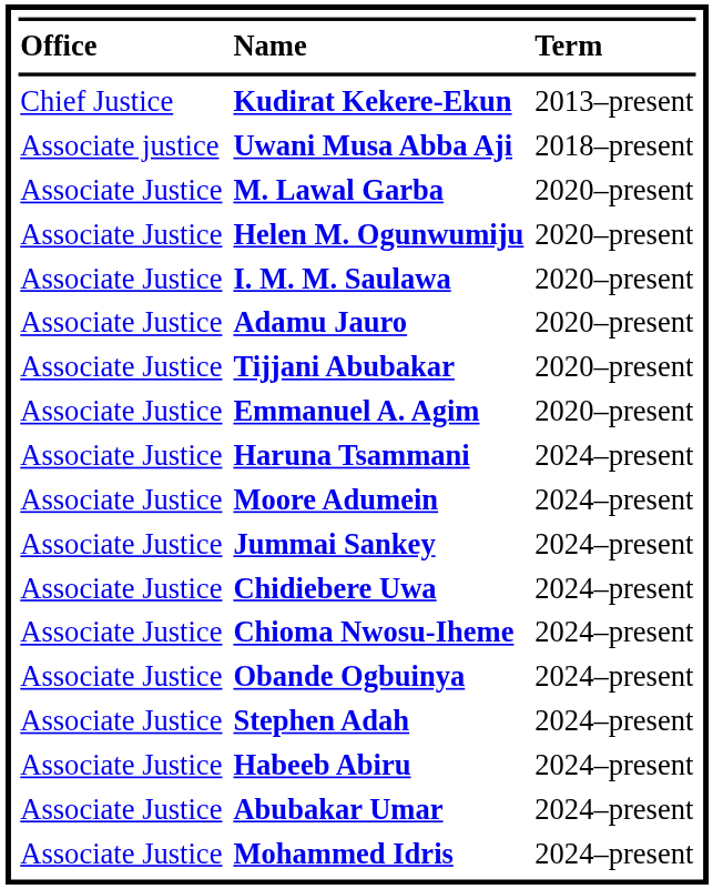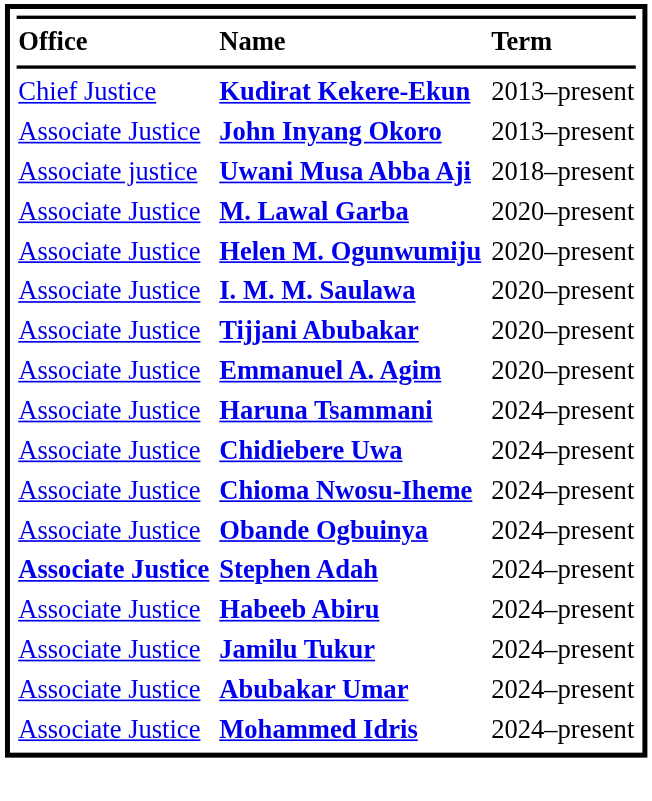 <table cellpadding=1 cellspacing=4 style="margin:3px; border:3px solid #000000;">
 <tr>
 <td bgcolor=#000000 colspan=3></td>
 </tr>
 <tr>
 <td><strong>Office</strong></td>
 <td><strong>Name</strong></td>
 <td><strong>Term</strong></td>
 </tr>
 <tr>
 <td bgcolor=#000000 colspan=3></td>
 </tr>
 <tr>
 <td><a href='#'>Chief Justice</a></td>
 <td><strong><a href='#'>Kudirat Kekere-Ekun </a></strong></td>
+<td align="left">2013–present</td>
+</tr>
+<tr>
+<td><a href='#'>Associate Justice</a></td>
+<td><strong><a href='#'>John Inyang Okoro</a></strong></td>
 <td align="left">2013–present</td>
 </tr>
 <tr>
 <td><a href='#'>Associate justice</a></td>
 <td><strong><a href='#'>Uwani Musa Abba Aji</a></strong></td>
 <td align="left">2018–present</td>
 </tr>
 <tr>
 <td><a href='#'>Associate Justice</a></td>
 <td><strong><a href='#'>M. Lawal Garba</a></strong></td>
 <td align="left">2020–present</td>
 </tr>
 <tr>
 <td><a href='#'>Associate Justice</a></td>
 <td><strong><a href='#'>Helen M. Ogunwumiju</a></strong></td>
 <td align="left">2020–present</td>
 </tr>
 <tr>
 <td><a href='#'>Associate Justice</a></td>
 <td><strong><a href='#'>I. M. M. Saulawa</a></strong></td>
 <td align="left">2020–present</td>
 </tr>
 <tr>
 <td><a href='#'>Associate Justice</a></td>
-<td><strong><a href='#'>Adamu Jauro</a></strong></td>
-<td align="left">2020–present</td>
-</tr>
-<tr>
-<td><a href='#'>Associate Justice</a></td>
 <td><strong><a href='#'>Tijjani Abubakar</a></strong></td>
 <td align="left">2020–present</td>
 </tr>
 <tr>
 <td><a href='#'>Associate Justice</a></td>
 <td><strong><a href='#'>Emmanuel A. Agim</a></strong></td>
 <td align="left">2020–present</td>
 </tr>
 <tr>
 <td><a href='#'>Associate Justice</a></td>
 <td><strong><a href='#'>Haruna Tsammani</a></strong></td>
-<td align="left">2024–present</td>
-</tr>
-<tr>
-<td><a href='#'>Associate Justice</a></td>
-<td><strong><a href='#'>Moore Adumein</a></strong></td>
-<td align="left">2024–present</td>
-</tr>
-<tr>
-<td><a href='#'>Associate Justice</a></td>
-<td><strong><a href='#'>Jummai Sankey</a></strong></td>
 <td align="left">2024–present</td>
 </tr>
 <tr>
 <td><a href='#'>Associate Justice</a></td>
 <td><strong><a href='#'>Chidiebere Uwa</a></strong></td>
 <td align="left">2024–present</td>
 </tr>
 <tr>
 <td><a href='#'>Associate Justice</a></td>
 <td><strong><a href='#'>Chioma Nwosu-Iheme</a></strong></td>
 <td align="left">2024–present</td>
 </tr>
 <tr>
 <td><a href='#'>Associate Justice</a></td>
 <td><strong><a href='#'>Obande Ogbuinya</a></strong></td>
 <td align="left">2024–present</td>
 </tr>
 <tr>
-<td><a href='#'>Associate Justice</a></td>
+<td><strong><a href='#'>Associate Justice</a></strong></td>
 <td><strong><a href='#'>Stephen Adah</a></strong></td>
 <td align="left">2024–present</td>
 </tr>
 <tr>
 <td><a href='#'>Associate Justice</a></td>
 <td><strong><a href='#'>Habeeb Abiru</a></strong></td>
+<td align="left">2024–present</td>
+</tr>
+<tr>
+<td><a href='#'>Associate Justice</a></td>
+<td><strong><a href='#'>Jamilu Tukur</a></strong></td>
 <td align="left">2024–present</td>
 </tr>
 <tr>
 <td><a href='#'>Associate Justice</a></td>
 <td><strong><a href='#'>Abubakar Umar</a></strong></td>
 <td align="left">2024–present</td>
 </tr>
 <tr>
 <td><a href='#'>Associate Justice</a></td>
 <td><strong><a href='#'>Mohammed Idris</a></strong></td>
 <td align="left">2024–present</td>
 </tr>
 </table>
